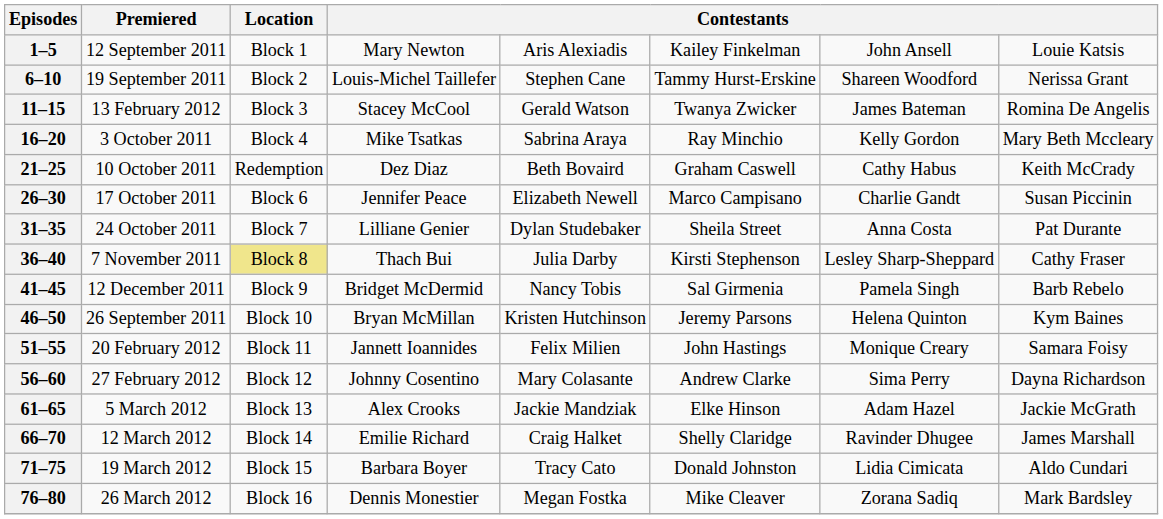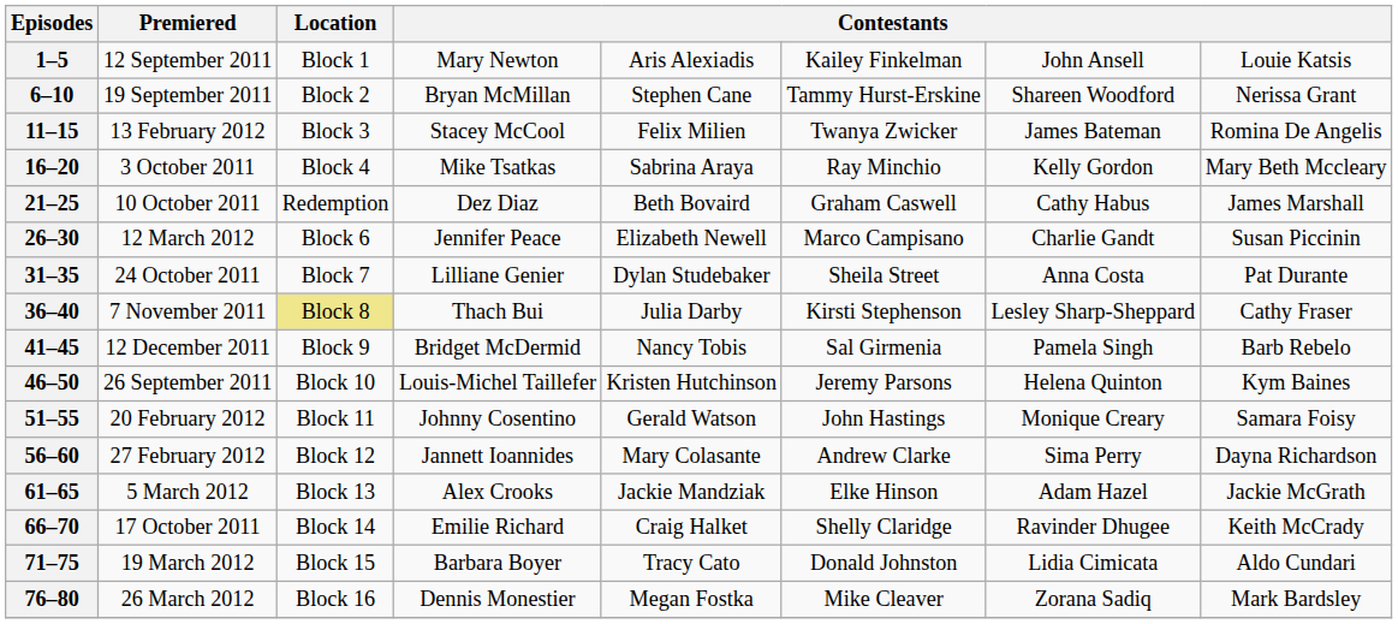 <table class="wikitable" style="font-size:90%; text-align:center">
 <tr>
 <th>Episodes</th>
 <th>Premiered</th>
 <th>Location</th>
 <th colspan="5">Contestants</th>
 </tr>
 <tr>
 <th>1–5</th>
 <td>12 September 2011</td>
 <td>Block 1</td>
 <td>Mary Newton</td>
 <td>Aris Alexiadis</td>
 <td>Kailey Finkelman</td>
 <td>John Ansell</td>
 <td>Louie Katsis</td>
 </tr>
 <tr>
 <th>6–10</th>
 <td>19 September 2011</td>
 <td>Block 2</td>
-<td>Louis-Michel Taillefer</td>
+<td>Bryan McMillan</td>
 <td>Stephen Cane</td>
 <td>Tammy Hurst-Erskine</td>
 <td>Shareen Woodford</td>
 <td>Nerissa Grant</td>
 </tr>
 <tr>
 <th>11–15</th>
 <td>13 February 2012</td>
 <td>Block 3</td>
 <td>Stacey McCool</td>
-<td>Gerald Watson</td>
+<td>Felix Milien</td>
 <td>Twanya Zwicker</td>
 <td>James Bateman</td>
 <td>Romina De Angelis</td>
 </tr>
 <tr>
 <th>16–20</th>
 <td>3 October 2011</td>
 <td>Block 4</td>
 <td>Mike Tsatkas</td>
 <td>Sabrina Araya</td>
 <td>Ray Minchio</td>
 <td>Kelly Gordon</td>
 <td>Mary Beth Mccleary</td>
 </tr>
 <tr>
 <th>21–25</th>
 <td>10 October 2011</td>
 <td>Redemption</td>
 <td>Dez Diaz</td>
 <td>Beth Bovaird</td>
 <td>Graham Caswell</td>
 <td>Cathy Habus</td>
-<td>Keith McCrady</td>
+<td>James Marshall</td>
 </tr>
 <tr>
 <th>26–30</th>
-<td>17 October 2011</td>
+<td>12 March 2012</td>
 <td>Block 6</td>
 <td>Jennifer Peace</td>
 <td>Elizabeth Newell</td>
 <td>Marco Campisano</td>
 <td>Charlie Gandt</td>
 <td>Susan Piccinin</td>
 </tr>
 <tr>
 <th>31–35</th>
 <td>24 October 2011</td>
 <td>Block 7</td>
 <td>Lilliane Genier</td>
 <td>Dylan Studebaker</td>
 <td>Sheila Street</td>
 <td>Anna Costa</td>
 <td>Pat Durante</td>
 </tr>
 <tr>
 <th>36–40</th>
 <td>7 November 2011</td>
 <td style="background: khaki;">Block 8</td>
 <td>Thach Bui</td>
 <td>Julia Darby</td>
 <td>Kirsti Stephenson</td>
 <td>Lesley Sharp-Sheppard</td>
 <td>Cathy Fraser</td>
 </tr>
 <tr>
 <th>41–45</th>
 <td>12 December 2011</td>
 <td>Block 9</td>
 <td>Bridget McDermid</td>
 <td>Nancy Tobis</td>
 <td>Sal Girmenia</td>
 <td>Pamela Singh</td>
 <td>Barb Rebelo</td>
 </tr>
 <tr>
 <th>46–50</th>
 <td>26 September 2011</td>
 <td>Block 10</td>
-<td>Bryan McMillan</td>
+<td>Louis-Michel Taillefer</td>
 <td>Kristen Hutchinson</td>
 <td>Jeremy Parsons</td>
 <td>Helena Quinton</td>
 <td>Kym Baines</td>
 </tr>
 <tr>
 <th>51–55</th>
 <td>20 February 2012</td>
 <td>Block 11</td>
-<td>Jannett Ioannides</td>
-<td>Felix Milien</td>
+<td>Johnny Cosentino</td>
+<td>Gerald Watson</td>
 <td>John Hastings</td>
 <td>Monique Creary</td>
 <td>Samara Foisy</td>
 </tr>
 <tr>
 <th>56–60</th>
 <td>27 February 2012</td>
 <td>Block 12</td>
-<td>Johnny Cosentino</td>
+<td>Jannett Ioannides</td>
 <td>Mary Colasante</td>
 <td>Andrew Clarke</td>
 <td>Sima Perry</td>
 <td>Dayna Richardson</td>
 </tr>
 <tr>
 <th>61–65</th>
 <td>5 March 2012</td>
 <td>Block 13</td>
 <td>Alex Crooks</td>
 <td>Jackie Mandziak</td>
 <td>Elke Hinson</td>
 <td>Adam Hazel</td>
 <td>Jackie McGrath</td>
 </tr>
 <tr>
 <th>66–70</th>
-<td>12 March 2012</td>
+<td>17 October 2011</td>
 <td>Block 14</td>
 <td>Emilie Richard</td>
 <td>Craig Halket</td>
 <td>Shelly Claridge</td>
 <td>Ravinder Dhugee</td>
-<td>James Marshall</td>
+<td>Keith McCrady</td>
 </tr>
 <tr>
 <th>71–75</th>
 <td>19 March 2012</td>
 <td>Block 15</td>
 <td>Barbara Boyer</td>
 <td>Tracy Cato</td>
 <td>Donald Johnston</td>
 <td>Lidia Cimicata</td>
 <td>Aldo Cundari</td>
 </tr>
 <tr>
 <th>76–80</th>
 <td>26 March 2012</td>
 <td>Block 16</td>
 <td>Dennis Monestier</td>
 <td>Megan Fostka</td>
 <td>Mike Cleaver</td>
 <td>Zorana Sadiq</td>
 <td>Mark Bardsley</td>
 </tr>
 <tr>
 </tr>
 </table>
